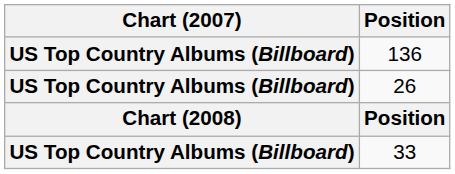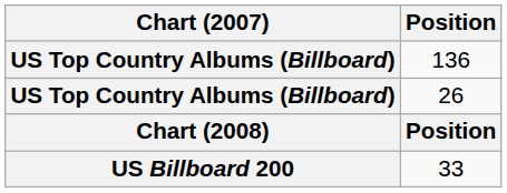 <table class="wikitable plainrowheaders" style="text-align:center">
 <tr>
 <th scope="col">Chart (2007)</th>
 <th scope="col">Position</th>
 </tr>
 <tr>
 <th scope="row">US Top Country Albums (<em>Billboard</em>)</th>
 <td>136</td>
 </tr>
 <tr>
 <th scope="row">US Top Country Albums (<em>Billboard</em>)</th>
 <td>26</td>
 </tr>
 <tr>
 <th scope="col">Chart (2008)</th>
 <th scope="col">Position</th>
 </tr>
 <tr>
-<th scope="row">US Top Country Albums (<em>Billboard</em>)</th>
+<th scope="row">US <em>Billboard</em> 200</th>
 <td>33</td>
 </tr>
 </table>
